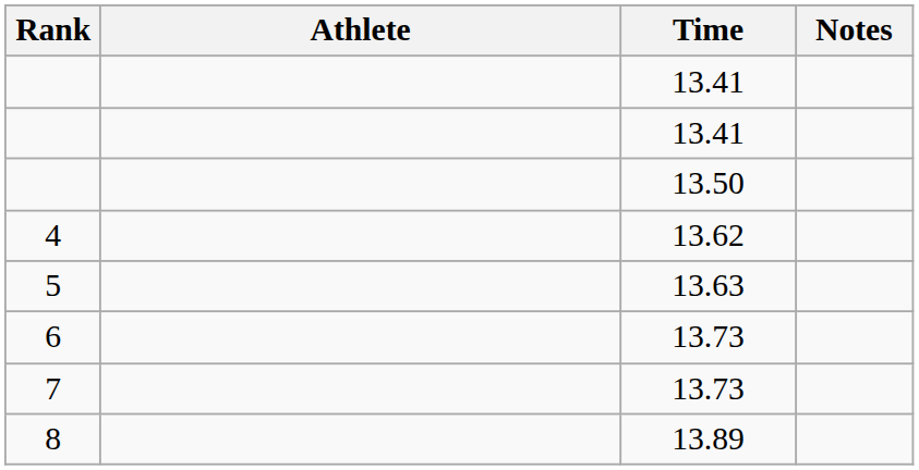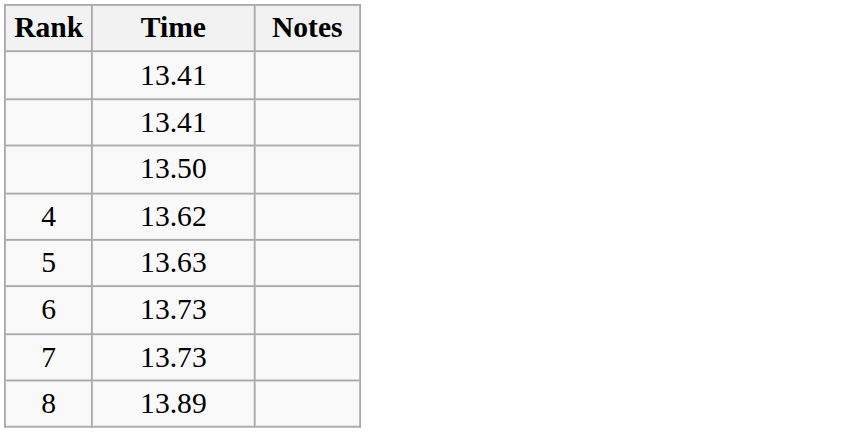 <table class="wikitable" style="text-align:center">
 <tr>
 <th width=40>Rank</th>
-<th width=250>Athlete</th>
 <th width=80>Time</th>
 <th width=50>Notes</th>
 </tr>
 <tr>
 <td></td>
-<td align=left></td>
 <td>13.41</td>
 <td></td>
 </tr>
 <tr>
 <td></td>
-<td align=left></td>
 <td>13.41</td>
 <td></td>
 </tr>
 <tr>
 <td></td>
-<td align=left></td>
 <td>13.50</td>
 <td></td>
 </tr>
 <tr>
 <td>4</td>
-<td align=left></td>
 <td>13.62</td>
 <td></td>
 </tr>
 <tr>
 <td>5</td>
-<td align=left></td>
 <td>13.63</td>
 <td></td>
 </tr>
 <tr>
 <td>6</td>
-<td align=left></td>
 <td>13.73</td>
 <td></td>
 </tr>
 <tr>
 <td>7</td>
-<td align=left></td>
 <td>13.73</td>
 <td></td>
 </tr>
 <tr>
 <td>8</td>
-<td align=left></td>
 <td>13.89</td>
 <td></td>
 </tr>
 </table>
